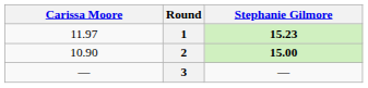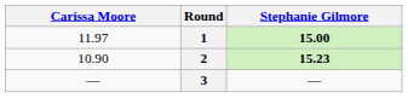 <table class="wikitable">
 <tr>
 <th width=200> <a href='#'>Carissa Moore</a></th>
 <th>Round</th>
 <th width=200> <a href='#'>Stephanie Gilmore</a></th>
 </tr>
 <tr>
 <td align=center>11.97</td>
 <th>1</th>
-<td align=center bgcolor=d0f0c0><strong>15.23</strong></td>
+<td align=center bgcolor=d0f0c0><strong>15.00</strong></td>
 </tr>
 <tr>
 <td align=center>10.90</td>
 <th>2</th>
-<td align=center bgcolor=d0f0c0><strong>15.00</strong></td>
+<td align=center bgcolor=d0f0c0><strong>15.23</strong></td>
 </tr>
 <tr>
 <td align=center>—</td>
 <th>3</th>
 <td align=center>—</td>
 </tr>
 </table>
